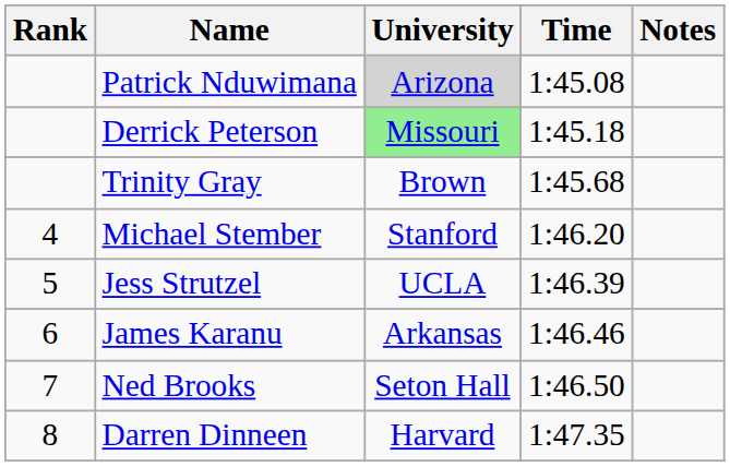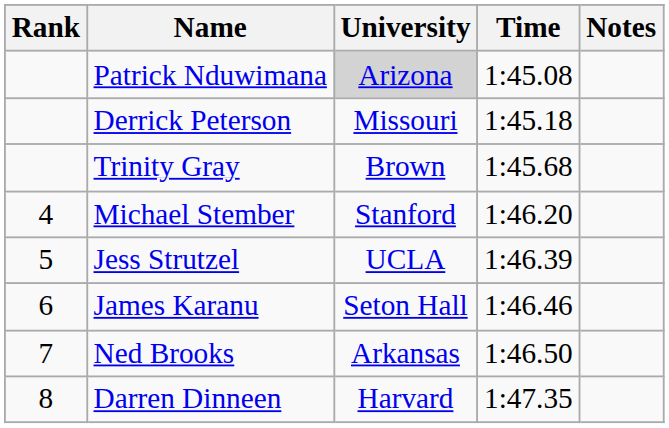 <table class="wikitable sortable" style="text-align:center">
 <tr>
 <th>Rank</th>
 <th>Name</th>
 <th>University</th>
 <th>Time</th>
 <th>Notes</th>
 </tr>
 <tr>
 <td></td>
 <td align=left><a href='#'>Patrick Nduwimana</a></td>
 <td style="background: lightgrey;"><a href='#'>Arizona</a></td>
 <td>1:45.08</td>
 <td></td>
 </tr>
 <tr>
 <td></td>
 <td align=left><a href='#'>Derrick Peterson</a></td>
-<td style="background: lightgreen;"><a href='#'>Missouri</a></td>
+<td><a href='#'>Missouri</a></td>
 <td>1:45.18</td>
 <td></td>
 </tr>
 <tr>
 <td></td>
 <td align=left><a href='#'>Trinity Gray</a></td>
 <td><a href='#'>Brown</a></td>
 <td>1:45.68</td>
 <td></td>
 </tr>
 <tr>
 <td>4</td>
 <td align=left><a href='#'>Michael Stember</a></td>
 <td><a href='#'>Stanford</a></td>
 <td>1:46.20</td>
 <td></td>
 </tr>
 <tr>
 <td>5</td>
 <td align=left><a href='#'>Jess Strutzel</a></td>
 <td><a href='#'>UCLA</a></td>
 <td>1:46.39</td>
 <td></td>
 </tr>
 <tr>
 <td>6</td>
 <td align=left><a href='#'>James Karanu</a></td>
-<td><a href='#'>Arkansas</a></td>
+<td><a href='#'>Seton Hall</a></td>
 <td>1:46.46</td>
 <td></td>
 </tr>
 <tr>
 <td>7</td>
 <td align=left><a href='#'>Ned Brooks</a></td>
-<td><a href='#'>Seton Hall</a></td>
+<td><a href='#'>Arkansas</a></td>
 <td>1:46.50</td>
 <td></td>
 </tr>
 <tr>
 <td>8</td>
 <td align=left><a href='#'>Darren Dinneen</a></td>
 <td><a href='#'>Harvard</a></td>
 <td>1:47.35</td>
 <td></td>
 </tr>
 </table>
